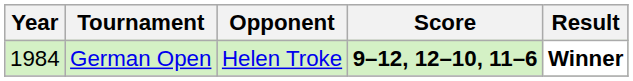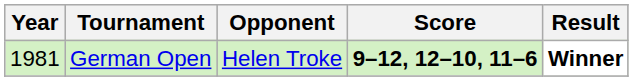 <table class="sortable wikitable" style="font-size: 90%;">
 <tr>
 <th>Year</th>
 <th>Tournament</th>
 <th>Opponent</th>
 <th>Score</th>
 <th>Result</th>
 </tr>
 <tr style="background:#D4F1C5">
-<td align="center">1984</td>
+<td align="center">1981</td>
 <td align="left"><a href='#'>German Open</a></td>
 <td align="left"> <a href='#'>Helen Troke</a></td>
 <td align="left"><strong>9–12, 12–10, 11–6</strong></td>
 <td style="text-align:left; background:white"> <strong>Winner</strong></td>
 </tr>
 </table>
